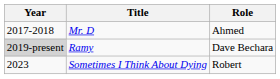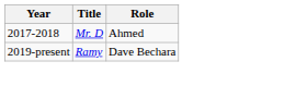 <table class="wikitable">
 <tr>
 <th>Year</th>
 <th>Title</th>
 <th>Role</th>
 </tr>
 <tr>
 <td>2017-2018</td>
 <td><em><a href='#'>Mr. D</a></em></td>
 <td>Ahmed</td>
 </tr>
 <tr>
-<td style="background: lightgrey;">2019-present</td>
+<td>2019-present</td>
 <td><em><a href='#'>Ramy</a></em></td>
 <td>Dave Bechara</td>
 </tr>
-<tr>
-<td>2023</td>
-<td><em><a href='#'>Sometimes I Think About Dying</a></em></td>
-<td>Robert</td>
-</tr>
 </table>
